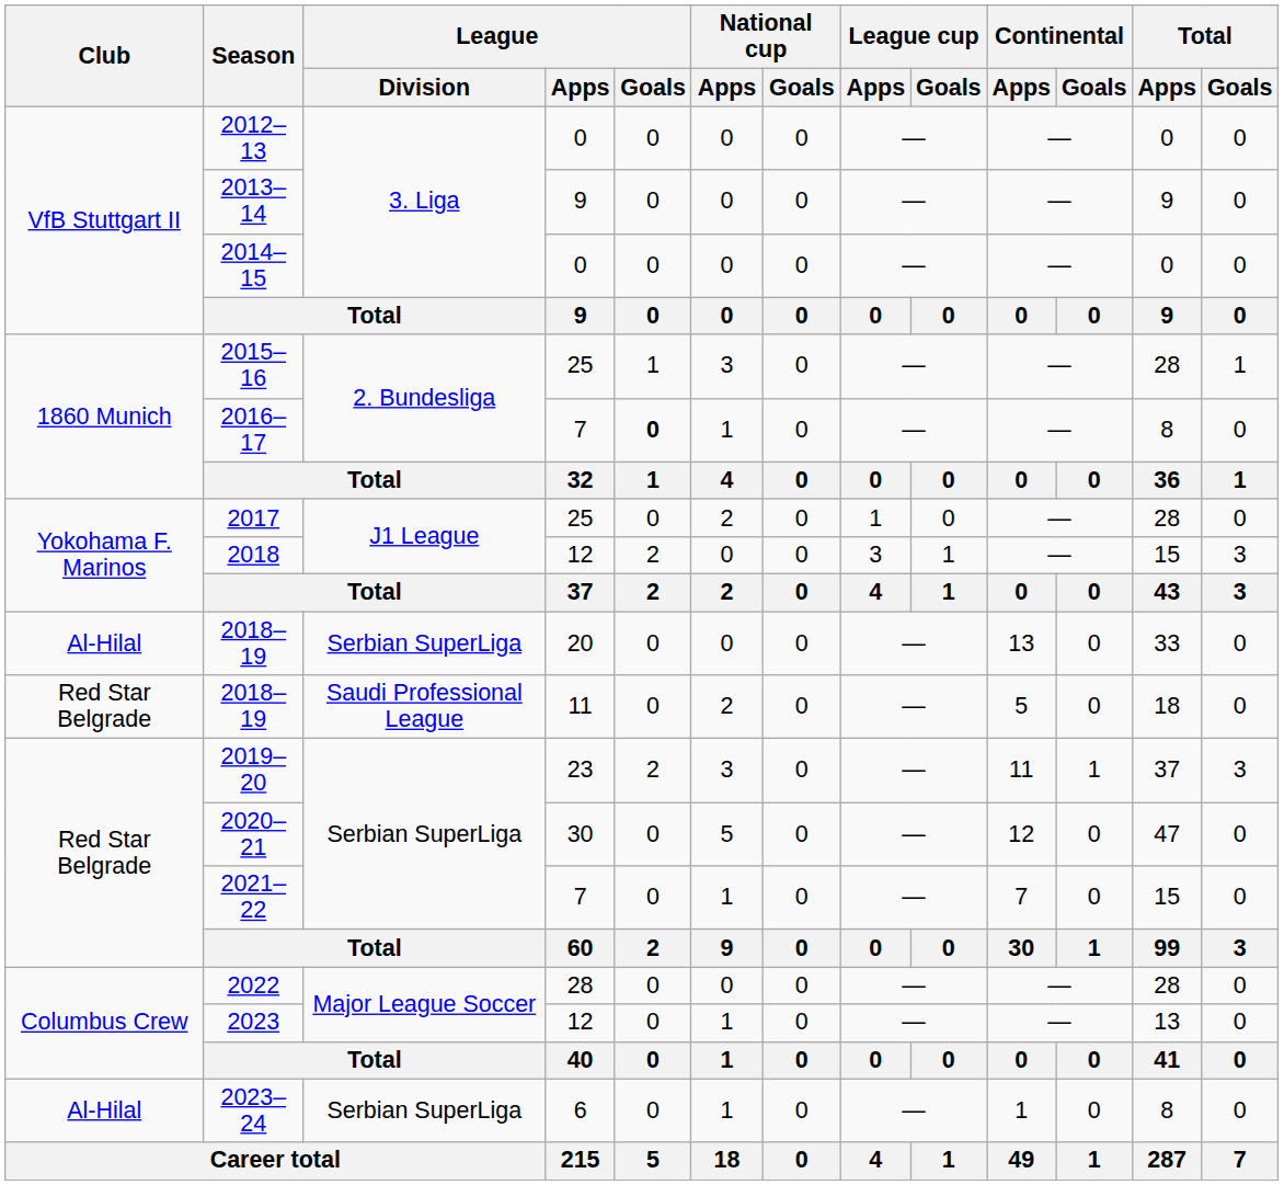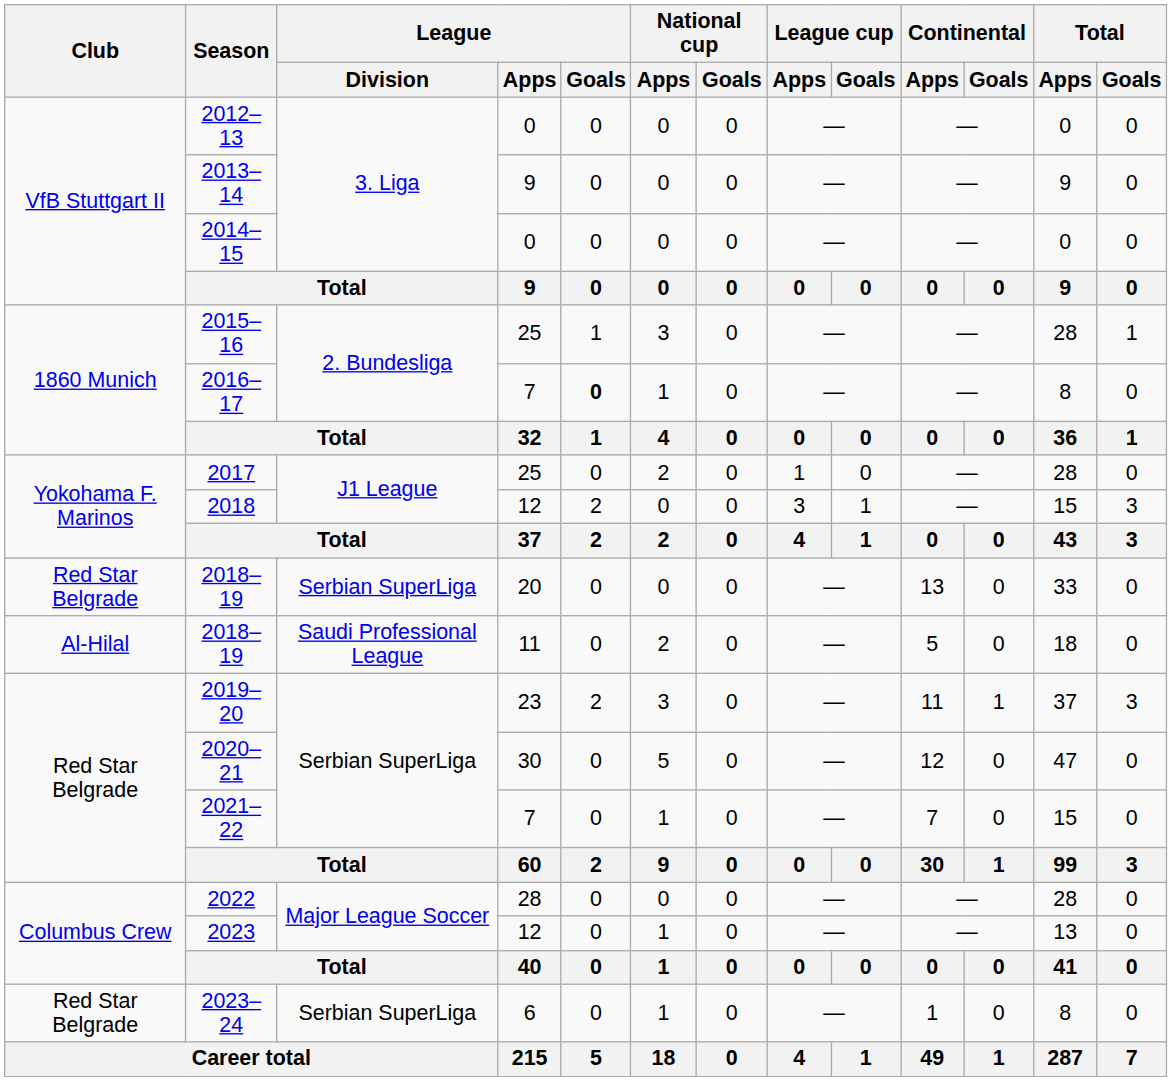 <table class="wikitable" style="text-align:center">
 <tr>
 <th rowspan="2">Club</th>
 <th rowspan="2">Season</th>
 <th colspan="3">League</th>
 <th colspan="2">National cup</th>
 <th colspan="2">League cup</th>
 <th colspan="2">Continental</th>
 <th colspan="2">Total</th>
 </tr>
 <tr>
 <th>Division</th>
 <th>Apps</th>
 <th>Goals</th>
 <th>Apps</th>
 <th>Goals</th>
 <th>Apps</th>
 <th>Goals</th>
 <th>Apps</th>
 <th>Goals</th>
 <th>Apps</th>
 <th>Goals</th>
 </tr>
 <tr>
 <td rowspan="4"><a href='#'>VfB Stuttgart II</a></td>
 <td><a href='#'>2012–13</a></td>
 <td rowspan=3><a href='#'>3. Liga</a></td>
 <td>0</td>
 <td>0</td>
 <td>0</td>
 <td>0</td>
 <td colspan="2">—</td>
 <td colspan="2">—</td>
 <td>0</td>
 <td>0</td>
 </tr>
 <tr>
 <td><a href='#'>2013–14</a></td>
 <td>9</td>
 <td>0</td>
 <td>0</td>
 <td>0</td>
 <td colspan="2">—</td>
 <td colspan="2">—</td>
 <td>9</td>
 <td>0</td>
 </tr>
 <tr>
 <td><a href='#'>2014–15</a></td>
 <td>0</td>
 <td>0</td>
 <td>0</td>
 <td>0</td>
 <td colspan="2">—</td>
 <td colspan="2">—</td>
 <td>0</td>
 <td>0</td>
 </tr>
 <tr>
 <th colspan="2">Total</th>
 <th>9</th>
 <th>0</th>
 <th>0</th>
 <th>0</th>
 <th>0</th>
 <th>0</th>
 <th>0</th>
 <th>0</th>
 <th>9</th>
 <th>0</th>
 </tr>
 <tr>
 <td rowspan="3"><a href='#'>1860 Munich</a></td>
 <td><a href='#'>2015–16</a></td>
 <td rowspan=2><a href='#'>2. Bundesliga</a></td>
 <td>25</td>
 <td>1</td>
 <td>3</td>
 <td>0</td>
 <td colspan="2">—</td>
 <td colspan="2">—</td>
 <td>28</td>
 <td>1</td>
 </tr>
 <tr>
 <td><a href='#'>2016–17</a></td>
 <td>7</td>
 <td><strong>0</strong></td>
 <td>1</td>
 <td>0</td>
 <td colspan="2">—</td>
 <td colspan="2">—</td>
 <td>8</td>
 <td>0</td>
 </tr>
 <tr>
 <th colspan="2">Total</th>
 <th>32</th>
 <th>1</th>
 <th>4</th>
 <th>0</th>
 <th>0</th>
 <th>0</th>
 <th>0</th>
 <th>0</th>
 <th>36</th>
 <th>1</th>
 </tr>
 <tr>
 <td rowspan="3"><a href='#'>Yokohama F. Marinos</a></td>
 <td><a href='#'>2017</a></td>
 <td rowspan=2><a href='#'>J1 League</a></td>
 <td>25</td>
 <td>0</td>
 <td>2</td>
 <td>0</td>
 <td>1</td>
 <td>0</td>
 <td colspan="2">—</td>
 <td>28</td>
 <td>0</td>
 </tr>
 <tr>
 <td><a href='#'>2018</a></td>
 <td>12</td>
 <td>2</td>
 <td>0</td>
 <td>0</td>
 <td>3</td>
 <td>1</td>
 <td colspan="2">—</td>
 <td>15</td>
 <td>3</td>
 </tr>
 <tr>
 <th colspan="2">Total</th>
 <th>37</th>
 <th>2</th>
 <th>2</th>
 <th>0</th>
 <th>4</th>
 <th>1</th>
 <th>0</th>
 <th>0</th>
 <th>43</th>
 <th>3</th>
 </tr>
 <tr>
-<td><a href='#'>Al-Hilal</a></td>
+<td><a href='#'>Red Star Belgrade</a></td>
 <td><a href='#'>2018–19</a></td>
 <td><a href='#'>Serbian SuperLiga</a></td>
 <td>20</td>
 <td>0</td>
 <td>0</td>
 <td>0</td>
 <td colspan="2">—</td>
 <td>13</td>
 <td>0</td>
 <td>33</td>
 <td>0</td>
 </tr>
 <tr>
-<td>Red Star Belgrade</td>
+<td><a href='#'>Al-Hilal</a></td>
 <td><a href='#'>2018–19</a></td>
 <td><a href='#'>Saudi Professional League</a></td>
 <td>11</td>
 <td>0</td>
 <td>2</td>
 <td>0</td>
 <td colspan="2">—</td>
 <td>5</td>
 <td>0</td>
 <td>18</td>
 <td>0</td>
 </tr>
 <tr>
 <td rowspan="4">Red Star Belgrade</td>
 <td><a href='#'>2019–20</a></td>
 <td rowspan="3">Serbian SuperLiga</td>
 <td>23</td>
 <td>2</td>
 <td>3</td>
 <td>0</td>
 <td colspan="2">—</td>
 <td>11</td>
 <td>1</td>
 <td>37</td>
 <td>3</td>
 </tr>
 <tr>
 <td><a href='#'>2020–21</a></td>
 <td>30</td>
 <td>0</td>
 <td>5</td>
 <td>0</td>
 <td colspan="2">—</td>
 <td>12</td>
 <td>0</td>
 <td>47</td>
 <td>0</td>
 </tr>
 <tr>
 <td><a href='#'>2021–22</a></td>
 <td>7</td>
 <td>0</td>
 <td>1</td>
 <td>0</td>
 <td colspan="2">—</td>
 <td>7</td>
 <td>0</td>
 <td>15</td>
 <td>0</td>
 </tr>
 <tr>
 <th colspan="2">Total</th>
 <th>60</th>
 <th>2</th>
 <th>9</th>
 <th>0</th>
 <th>0</th>
 <th>0</th>
 <th>30</th>
 <th>1</th>
 <th>99</th>
 <th>3</th>
 </tr>
 <tr>
 <td rowspan="3"><a href='#'>Columbus Crew</a></td>
 <td><a href='#'>2022</a></td>
 <td rowspan="2"><a href='#'>Major League Soccer</a></td>
 <td>28</td>
 <td>0</td>
 <td>0</td>
 <td>0</td>
 <td colspan="2">—</td>
 <td colspan="2">—</td>
 <td>28</td>
 <td>0</td>
 </tr>
 <tr>
 <td><a href='#'>2023</a></td>
 <td>12</td>
 <td>0</td>
 <td>1</td>
 <td>0</td>
 <td colspan="2">—</td>
 <td colspan="2">—</td>
 <td>13</td>
 <td>0</td>
 </tr>
 <tr>
 <th colspan="2">Total</th>
 <th>40</th>
 <th>0</th>
 <th>1</th>
 <th>0</th>
 <th>0</th>
 <th>0</th>
 <th>0</th>
 <th>0</th>
 <th>41</th>
 <th>0</th>
 </tr>
 <tr>
-<td><a href='#'>Al-Hilal</a></td>
+<td>Red Star Belgrade</td>
 <td><a href='#'>2023–24</a></td>
 <td>Serbian SuperLiga</td>
 <td>6</td>
 <td>0</td>
 <td>1</td>
 <td>0</td>
 <td colspan="2">—</td>
 <td>1</td>
 <td>0</td>
 <td>8</td>
 <td>0</td>
 </tr>
 <tr>
 <th colspan="3">Career total</th>
 <th>215</th>
 <th>5</th>
 <th>18</th>
 <th>0</th>
 <th>4</th>
 <th>1</th>
 <th>49</th>
 <th>1</th>
 <th>287</th>
 <th>7</th>
 </tr>
 </table>
